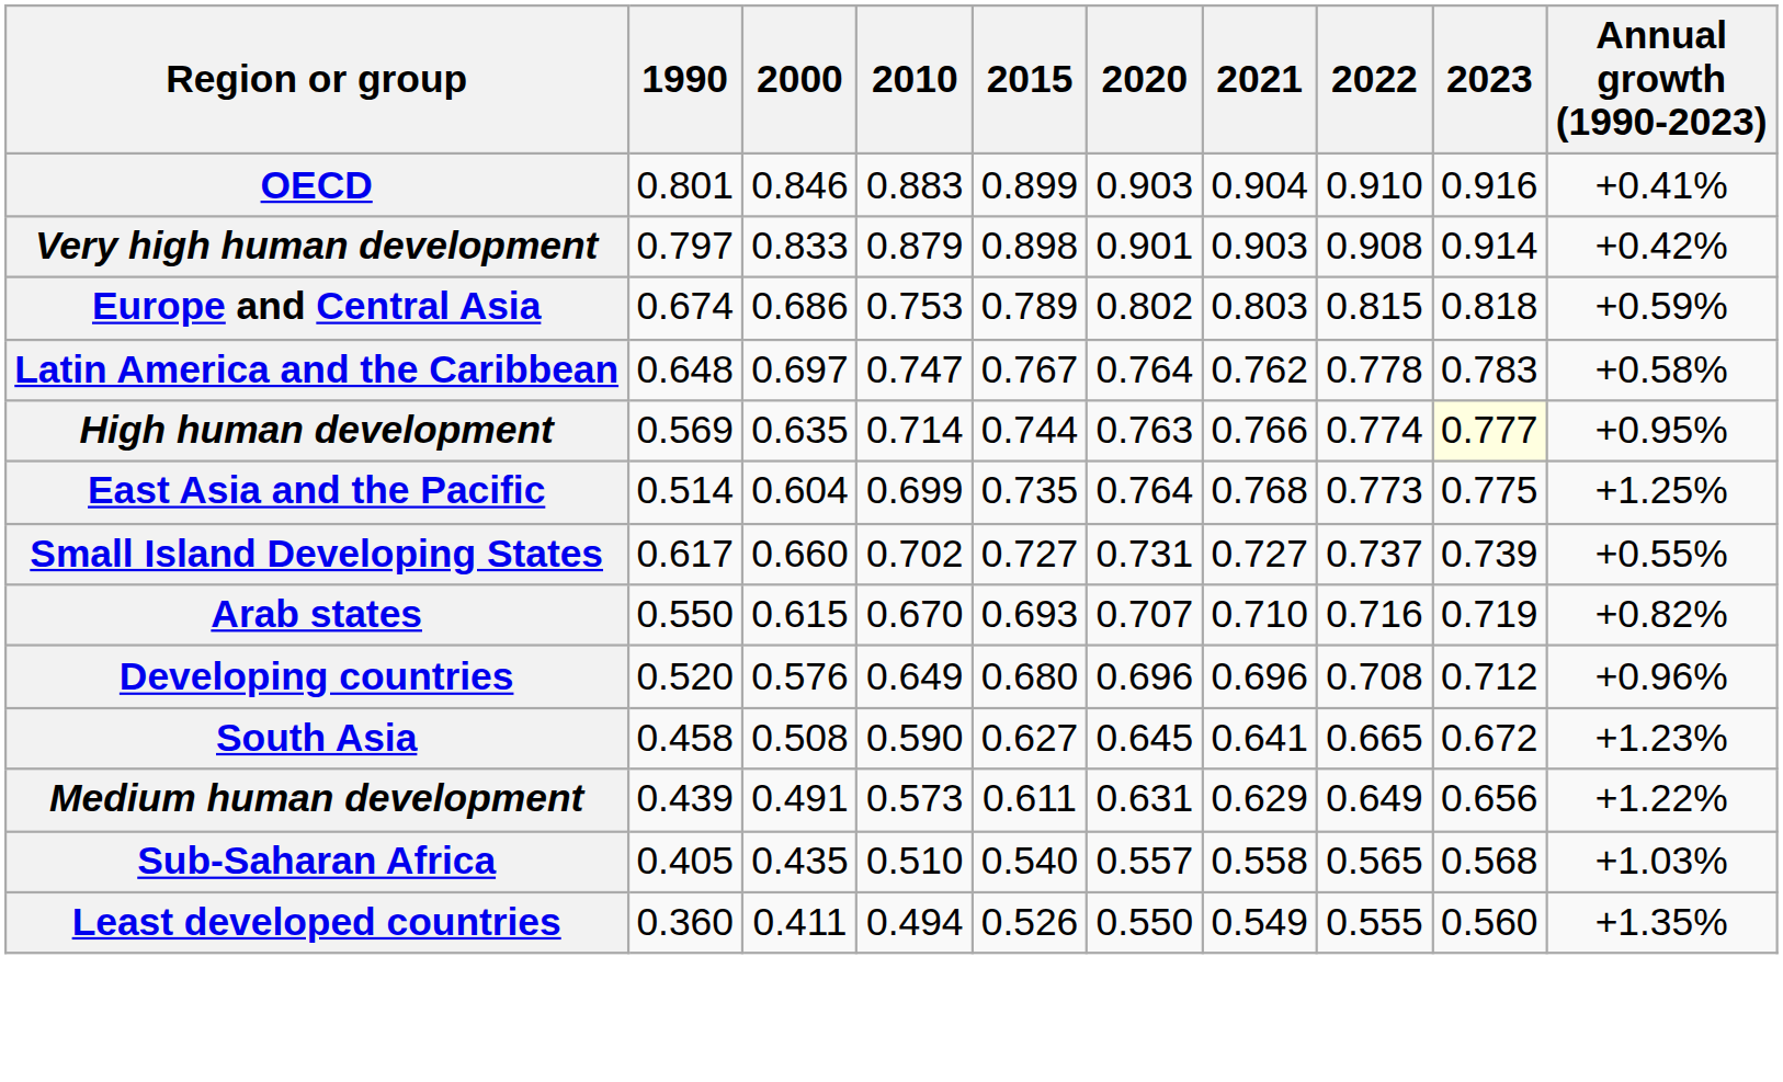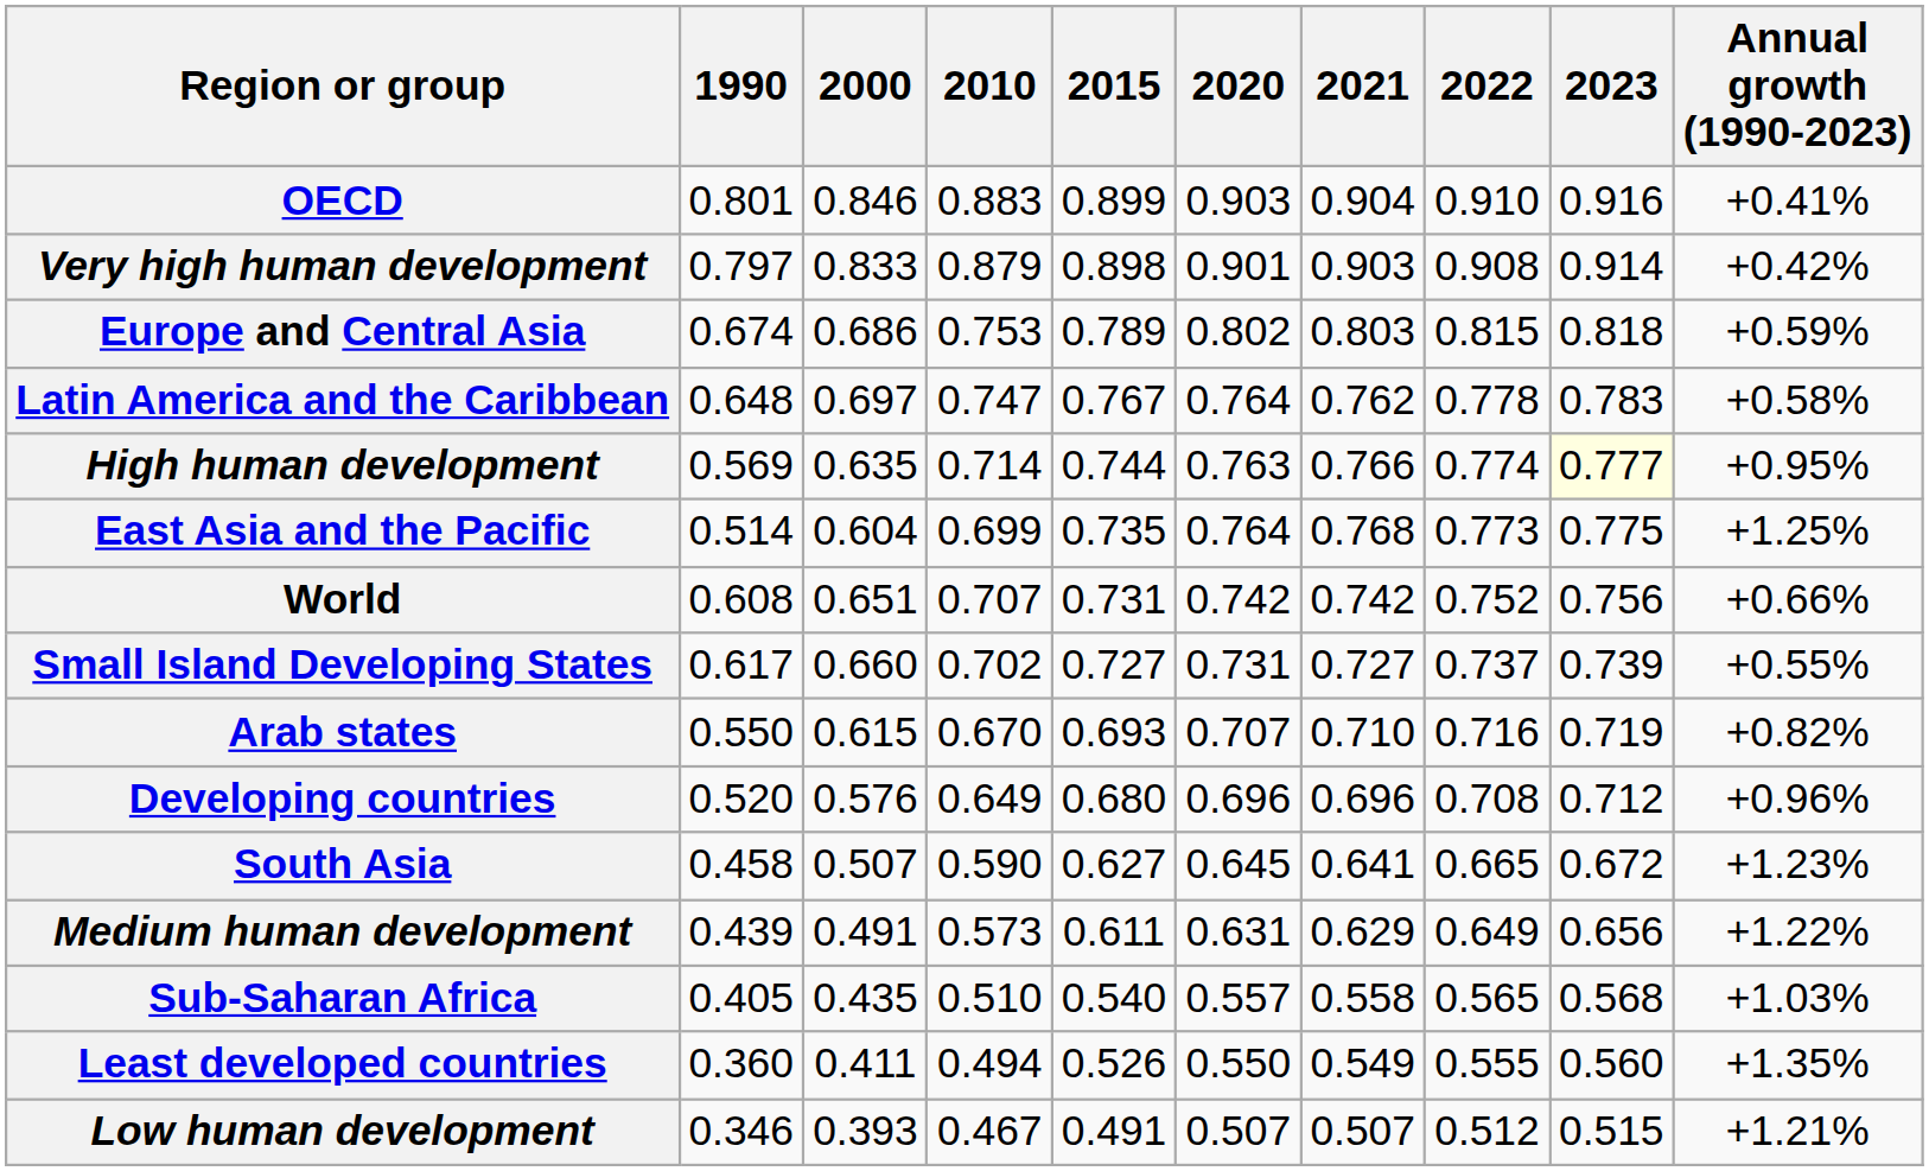 <table class="wikitable sortable plainrowheaders col1left" style="text-align:center">
 <tr>
 <th>Region or group</th>
 <th>1990</th>
 <th>2000</th>
 <th>2010</th>
 <th>2015</th>
 <th>2020</th>
 <th>2021</th>
 <th>2022</th>
 <th>2023</th>
 <th>Annual<br>growth<br>(1990-2023)</th>
 </tr>
 <tr>
 <th scope="row"><a href='#'>OECD</a></th>
 <td>0.801</td>
 <td>0.846</td>
 <td>0.883</td>
 <td>0.899</td>
 <td>0.903</td>
 <td>0.904</td>
 <td>0.910</td>
 <td>0.916</td>
 <td>+0.41%</td>
 </tr>
 <tr>
 <th scope="row"><em>Very high human development</em></th>
 <td>0.797</td>
 <td>0.833</td>
 <td>0.879</td>
 <td>0.898</td>
 <td>0.901</td>
 <td>0.903</td>
 <td>0.908</td>
 <td>0.914</td>
 <td>+0.42%</td>
 </tr>
 <tr>
 <th scope="row"><a href='#'>Europe</a> and <a href='#'>Central Asia</a></th>
 <td>0.674</td>
 <td>0.686</td>
 <td>0.753</td>
 <td>0.789</td>
 <td>0.802</td>
 <td>0.803</td>
 <td>0.815</td>
 <td>0.818</td>
 <td>+0.59%</td>
 </tr>
 <tr>
 <th scope="row"><a href='#'>Latin America and the Caribbean</a></th>
 <td>0.648</td>
 <td>0.697</td>
 <td>0.747</td>
 <td>0.767</td>
 <td>0.764</td>
 <td>0.762</td>
 <td>0.778</td>
 <td>0.783</td>
 <td>+0.58%</td>
 </tr>
 <tr>
 <th scope="row"><em>High human development</em></th>
 <td>0.569</td>
 <td>0.635</td>
 <td>0.714</td>
 <td>0.744</td>
 <td>0.763</td>
 <td>0.766</td>
 <td>0.774</td>
 <td style="background: lightyellow;">0.777</td>
 <td>+0.95%</td>
 </tr>
 <tr>
 <th scope="row"><a href='#'>East Asia and the Pacific</a></th>
 <td>0.514</td>
 <td>0.604</td>
 <td>0.699</td>
 <td>0.735</td>
 <td>0.764</td>
 <td>0.768</td>
 <td>0.773</td>
 <td>0.775</td>
 <td>+1.25%</td>
 </tr>
 <tr>
+<th scope="row">World</th>
+<td>0.608</td>
+<td>0.651</td>
+<td>0.707</td>
+<td>0.731</td>
+<td>0.742</td>
+<td>0.742</td>
+<td>0.752</td>
+<td>0.756</td>
+<td>+0.66%</td>
+</tr>
+<tr>
 <th scope="row"><a href='#'>Small Island Developing States</a></th>
 <td>0.617</td>
 <td>0.660</td>
 <td>0.702</td>
 <td>0.727</td>
 <td>0.731</td>
 <td>0.727</td>
 <td>0.737</td>
 <td>0.739</td>
 <td>+0.55%</td>
 </tr>
 <tr>
 <th scope="row"><a href='#'>Arab states</a></th>
 <td>0.550</td>
 <td>0.615</td>
 <td>0.670</td>
 <td>0.693</td>
 <td>0.707</td>
 <td>0.710</td>
 <td>0.716</td>
 <td>0.719</td>
 <td>+0.82%</td>
 </tr>
 <tr>
 <th scope="row"><a href='#'>Developing countries</a></th>
 <td>0.520</td>
 <td>0.576</td>
 <td>0.649</td>
 <td>0.680</td>
 <td>0.696</td>
 <td>0.696</td>
 <td>0.708</td>
 <td>0.712</td>
 <td>+0.96%</td>
 </tr>
 <tr>
 <th scope="row"><a href='#'>South Asia</a></th>
 <td>0.458</td>
-<td>0.508</td>
+<td>0.507</td>
 <td>0.590</td>
 <td>0.627</td>
 <td>0.645</td>
 <td>0.641</td>
 <td>0.665</td>
 <td>0.672</td>
 <td>+1.23%</td>
 </tr>
 <tr>
 <th scope="row"><em>Medium human development</em></th>
 <td>0.439</td>
 <td>0.491</td>
 <td>0.573</td>
 <td>0.611</td>
 <td>0.631</td>
 <td>0.629</td>
 <td>0.649</td>
 <td>0.656</td>
 <td>+1.22%</td>
 </tr>
 <tr>
 <th scope="row"><a href='#'>Sub-Saharan Africa</a></th>
 <td>0.405</td>
 <td>0.435</td>
 <td>0.510</td>
 <td>0.540</td>
 <td>0.557</td>
 <td>0.558</td>
 <td>0.565</td>
 <td>0.568</td>
 <td>+1.03%</td>
 </tr>
 <tr>
 <th scope="row"><a href='#'>Least developed countries</a></th>
 <td>0.360</td>
 <td>0.411</td>
 <td>0.494</td>
 <td>0.526</td>
 <td>0.550</td>
 <td>0.549</td>
 <td>0.555</td>
 <td>0.560</td>
 <td>+1.35%</td>
 </tr>
+<tr>
+<th scope="row"><em>Low human development</em></th>
+<td>0.346</td>
+<td>0.393</td>
+<td>0.467</td>
+<td>0.491</td>
+<td>0.507</td>
+<td>0.507</td>
+<td>0.512</td>
+<td>0.515</td>
+<td>+1.21%</td>
+</tr>
 </table>
